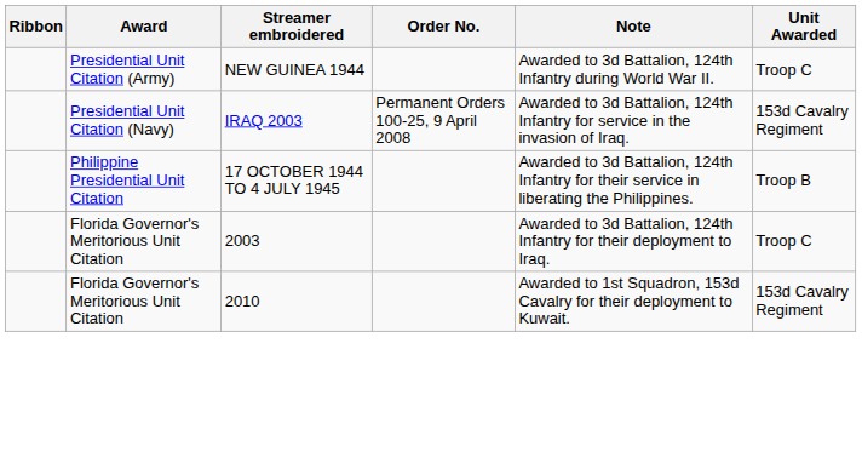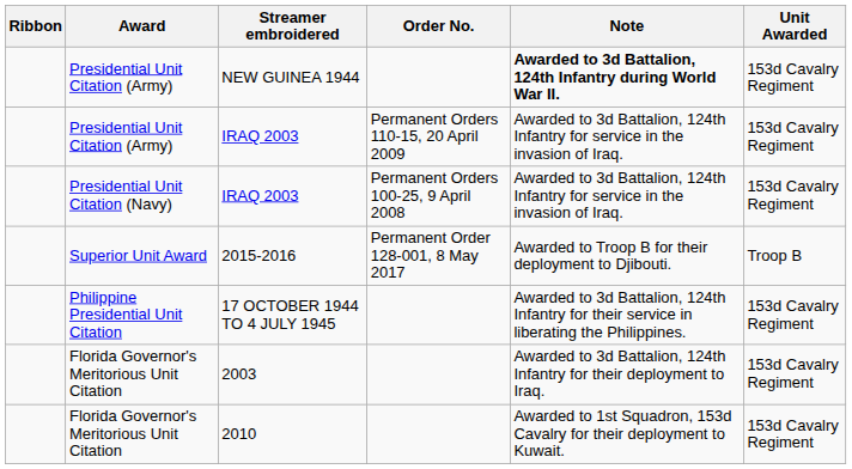 <table class="wikitable">
 <tr style="background:#efefef;">
 <th>Ribbon</th>
 <th>Award</th>
 <th>Streamer embroidered</th>
 <th>Order No.</th>
 <th>Note</th>
 <th>Unit Awarded</th>
 </tr>
 <tr>
 <td></td>
 <td><a href='#'>Presidential Unit Citation</a> (Army)</td>
 <td>NEW GUINEA 1944</td>
 <td></td>
-<td>Awarded to 3d Battalion, 124th Infantry during World War II.</td>
-<td>Troop C</td>
+<td><strong>Awarded to 3d Battalion, 124th Infantry during World War II.</strong></td>
+<td>153d Cavalry Regiment</td>
+</tr>
+<tr>
+<td></td>
+<td><a href='#'>Presidential Unit Citation</a> (Army)</td>
+<td><a href='#'>IRAQ 2003</a></td>
+<td>Permanent Orders 110-15, 20 April 2009</td>
+<td>Awarded to 3d Battalion, 124th Infantry for service in the invasion of Iraq.</td>
+<td>153d Cavalry Regiment</td>
 </tr>
 <tr>
 <td></td>
 <td><a href='#'>Presidential Unit Citation</a> (Navy)</td>
 <td><a href='#'>IRAQ 2003</a></td>
 <td>Permanent Orders 100-25, 9 April 2008</td>
 <td>Awarded to 3d Battalion, 124th Infantry for service in the invasion of Iraq.</td>
 <td>153d Cavalry Regiment</td>
 </tr>
 <tr>
 <td></td>
+<td><a href='#'>Superior Unit Award</a></td>
+<td>2015-2016</td>
+<td>Permanent Order 128-001, 8 May 2017</td>
+<td>Awarded to Troop B for their deployment to Djibouti.</td>
+<td>Troop B</td>
+</tr>
+<tr>
+<td></td>
 <td><a href='#'>Philippine Presidential Unit Citation</a></td>
 <td>17 OCTOBER 1944 TO 4 JULY 1945</td>
 <td></td>
 <td>Awarded to 3d Battalion, 124th Infantry for their service in liberating the Philippines.</td>
-<td>Troop B</td>
+<td>153d Cavalry Regiment</td>
 </tr>
 <tr>
 <td></td>
 <td>Florida Governor's Meritorious Unit Citation</td>
 <td>2003</td>
 <td></td>
 <td>Awarded to 3d Battalion, 124th Infantry for their deployment to Iraq.</td>
-<td>Troop C</td>
+<td>153d Cavalry Regiment</td>
 </tr>
 <tr>
 <td></td>
 <td>Florida Governor's Meritorious Unit Citation</td>
 <td>2010</td>
 <td></td>
 <td>Awarded to 1st Squadron, 153d Cavalry for their deployment to Kuwait.</td>
 <td>153d Cavalry Regiment</td>
 </tr>
 </table>
